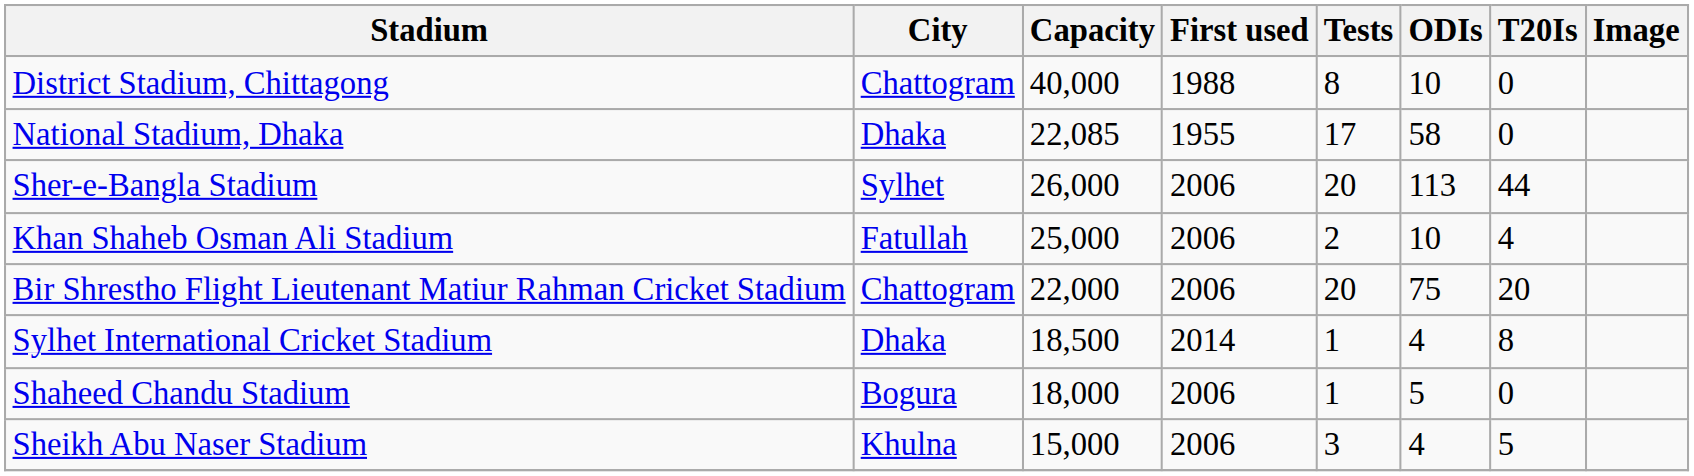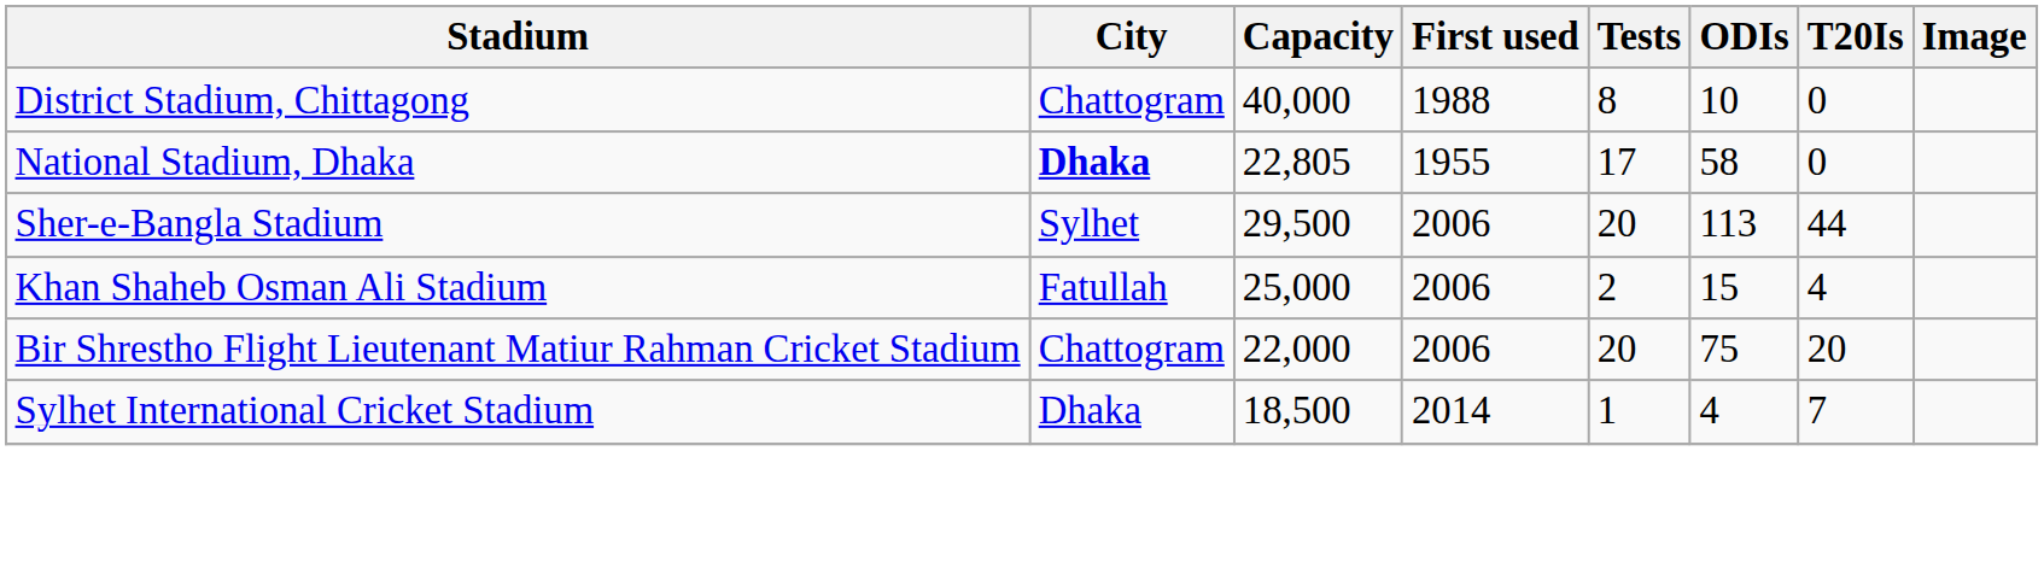 <table class="wikitable sortable">
 <tr>
 <th>Stadium</th>
 <th>City</th>
 <th>Capacity</th>
 <th>First used</th>
 <th>Tests</th>
 <th>ODIs</th>
 <th>T20Is</th>
 <th>Image</th>
 </tr>
 <tr>
 <td><a href='#'>District Stadium, Chittagong</a></td>
 <td><a href='#'>Chattogram</a></td>
 <td>40,000</td>
 <td>1988</td>
 <td>8</td>
 <td>10</td>
 <td>0</td>
 <td></td>
 </tr>
 <tr>
 <td><a href='#'>National Stadium, Dhaka</a></td>
-<td><a href='#'>Dhaka</a></td>
-<td>22,085</td>
+<td><strong><a href='#'>Dhaka</a></strong></td>
+<td>22,805</td>
 <td>1955</td>
 <td>17</td>
 <td>58</td>
 <td>0</td>
 <td></td>
 </tr>
 <tr>
 <td><a href='#'>Sher-e-Bangla Stadium</a></td>
 <td><a href='#'>Sylhet</a></td>
-<td>26,000</td>
+<td>29,500</td>
 <td>2006</td>
 <td>20</td>
 <td>113</td>
 <td>44</td>
 <td></td>
 </tr>
 <tr>
 <td><a href='#'>Khan Shaheb Osman Ali Stadium</a></td>
 <td><a href='#'>Fatullah</a></td>
 <td>25,000</td>
 <td>2006</td>
 <td>2</td>
-<td>10</td>
+<td>15</td>
 <td>4</td>
 <td></td>
 </tr>
 <tr>
 <td><a href='#'>Bir Shrestho Flight Lieutenant Matiur Rahman Cricket Stadium</a></td>
 <td><a href='#'>Chattogram</a></td>
 <td>22,000</td>
 <td>2006</td>
 <td>20</td>
 <td>75</td>
 <td>20</td>
 <td></td>
 </tr>
 <tr>
 <td><a href='#'>Sylhet International Cricket Stadium</a></td>
 <td><a href='#'>Dhaka</a></td>
 <td>18,500</td>
 <td>2014</td>
 <td>1</td>
 <td>4</td>
-<td>8</td>
-<td></td>
-</tr>
-<tr>
-<td><a href='#'>Shaheed Chandu Stadium</a></td>
-<td><a href='#'>Bogura</a></td>
-<td>18,000</td>
-<td>2006</td>
-<td>1</td>
-<td>5</td>
-<td>0</td>
-<td></td>
-</tr>
-<tr>
-<td><a href='#'>Sheikh Abu Naser Stadium</a></td>
-<td><a href='#'>Khulna</a></td>
-<td>15,000</td>
-<td>2006</td>
-<td>3</td>
-<td>4</td>
-<td>5</td>
+<td>7</td>
 <td></td>
 </tr>
 <tr>
 </tr>
 </table>
